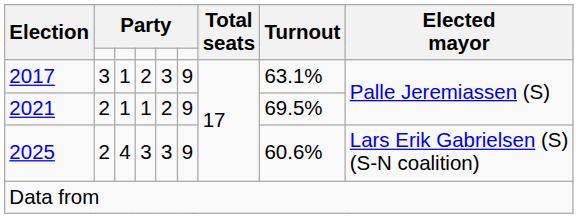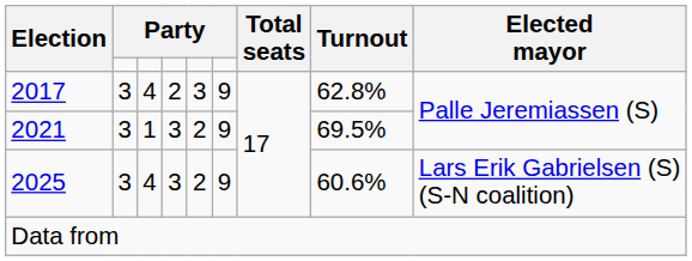 <table class="wikitable">
 <tr>
 <th rowspan="2">Election</th>
 <th colspan="5">Party</th>
 <th rowspan="2">Total<br>seats</th>
 <th rowspan="2">Turnout</th>
 <th rowspan="2">Elected<br>mayor</th>
 </tr>
 <tr>
 <td><strong><a href='#'></a></strong></td>
 <td><strong><a href='#'></a></strong></td>
 <td><strong><a href='#'></a></strong></td>
 <td><strong><a href='#'></a></strong></td>
 <td><strong><a href='#'></a></strong></td>
 </tr>
 <tr>
 <td><a href='#'>2017</a></td>
 <td>3</td>
-<td>1</td>
+<td>4</td>
 <td>2</td>
 <td>3</td>
 <td>9</td>
 <td rowspan="3">17</td>
-<td>63.1%</td>
+<td>62.8%</td>
 <td rowspan="2"><a href='#'>Palle Jeremiassen</a> (S)</td>
 </tr>
 <tr>
 <td><a href='#'>2021</a></td>
-<td>2</td>
+<td>3</td>
 <td>1</td>
-<td>1</td>
+<td>3</td>
 <td>2</td>
 <td>9</td>
 <td>69.5%</td>
 </tr>
 <tr>
 <td><a href='#'>2025</a></td>
-<td>2</td>
+<td>3</td>
 <td>4</td>
 <td>3</td>
-<td>3</td>
+<td>2</td>
 <td>9</td>
 <td>60.6%</td>
 <td><a href='#'>Lars Erik Gabrielsen</a> (S)<br> (S-N coalition)</td>
 </tr>
 <tr>
 <td colspan="14">Data from </td>
 </tr>
 </table>
